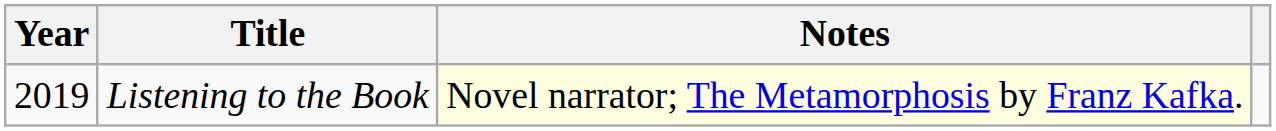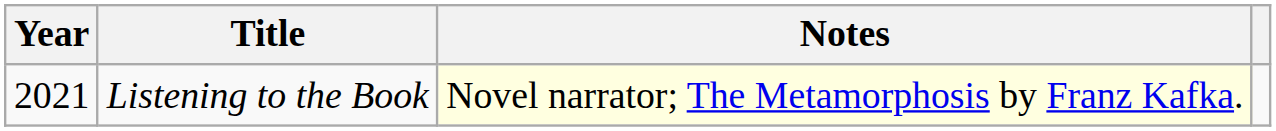 <table class="wikitable plainrowheaders">
 <tr>
 <th scope="col">Year</th>
 <th scope="col">Title</th>
 <th scope="col">Notes</th>
 <th class="unsortable" scope="col"></th>
 </tr>
 <tr>
-<td>2019</td>
+<td>2021</td>
 <td><em>Listening to the Book</em></td>
 <td style="background: lightyellow;">Novel narrator; <a href='#'>The Metamorphosis</a> by <a href='#'>Franz Kafka</a>.</td>
 <td style="text-align:center"></td>
 </tr>
 </table>
